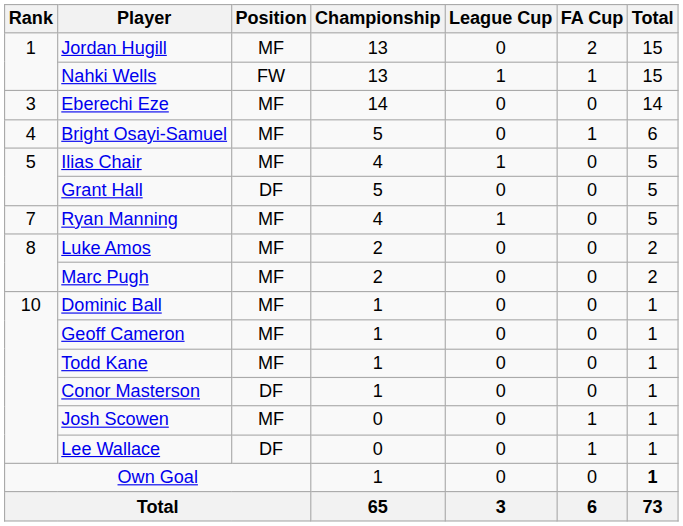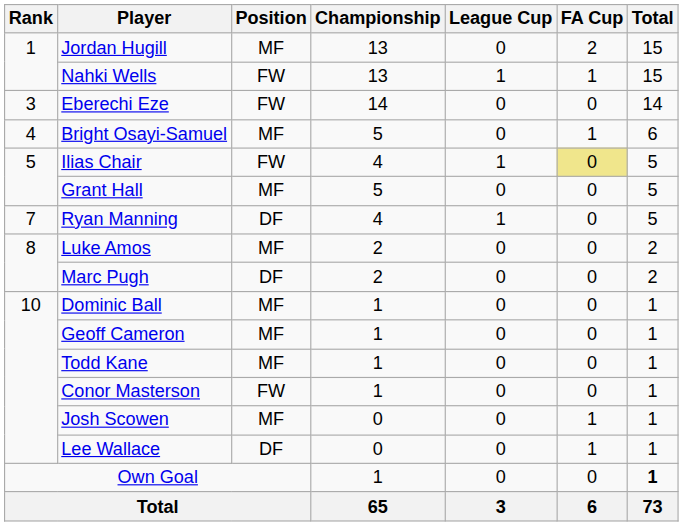 <table class="wikitable">
 <tr>
 <th>Rank</th>
 <th>Player</th>
 <th>Position</th>
 <th>Championship</th>
 <th>League Cup</th>
 <th>FA Cup</th>
 <th>Total</th>
 </tr>
 <tr>
 <td align=center valign=top rowspan=2>1</td>
 <td> <a href='#'>Jordan Hugill</a></td>
 <td align=center>MF</td>
 <td align=center>13</td>
 <td align=center>0</td>
 <td align=center>2</td>
 <td align=center>15</td>
 </tr>
 <tr>
 <td> <a href='#'>Nahki Wells</a></td>
 <td align=center>FW</td>
 <td align=center>13</td>
 <td align=center>1</td>
 <td align=center>1</td>
 <td align=center>15</td>
 </tr>
 <tr>
 <td align=center valign=top rowspan=1>3</td>
 <td> <a href='#'>Eberechi Eze</a></td>
-<td align=center>MF</td>
+<td align=center>FW</td>
 <td align=center>14</td>
 <td align=center>0</td>
 <td align=center>0</td>
 <td align=center>14</td>
 </tr>
 <tr>
 <td align=center valign=top rowspan=1>4</td>
 <td> <a href='#'>Bright Osayi-Samuel</a></td>
 <td align=center>MF</td>
 <td align=center>5</td>
 <td align=center>0</td>
 <td align=center>1</td>
 <td align=center>6</td>
 </tr>
 <tr>
 <td align=center valign=top rowspan=2>5</td>
 <td> <a href='#'>Ilias Chair</a></td>
-<td align=center>MF</td>
+<td align=center>FW</td>
 <td align=center>4</td>
 <td align=center>1</td>
-<td align=center>0</td>
+<td align=center style="background: khaki;">0</td>
 <td align=center>5</td>
 </tr>
 <tr>
 <td> <a href='#'>Grant Hall</a></td>
-<td align=center>DF</td>
+<td align=center>MF</td>
 <td align=center>5</td>
 <td align=center>0</td>
 <td align=center>0</td>
 <td align=center>5</td>
 </tr>
 <tr>
 <td align=center valign=top rowspan=1>7</td>
 <td> <a href='#'>Ryan Manning</a></td>
-<td align=center>MF</td>
+<td align=center>DF</td>
 <td align=center>4</td>
 <td align=center>1</td>
 <td align=center>0</td>
 <td align=center>5</td>
 </tr>
 <tr>
 <td align=center valign=top rowspan=2>8</td>
 <td> <a href='#'>Luke Amos</a></td>
 <td align=center>MF</td>
 <td align=center>2</td>
 <td align=center>0</td>
 <td align=center>0</td>
 <td align=center>2</td>
 </tr>
 <tr>
 <td> <a href='#'>Marc Pugh</a></td>
-<td align=center>MF</td>
+<td align=center>DF</td>
 <td align=center>2</td>
 <td align=center>0</td>
 <td align=center>0</td>
 <td align=center>2</td>
 </tr>
 <tr>
 <td align=center valign=top rowspan=6>10</td>
 <td> <a href='#'>Dominic Ball</a></td>
 <td align=center>MF</td>
 <td align=center>1</td>
 <td align=center>0</td>
 <td align=center>0</td>
 <td align=center>1</td>
 </tr>
 <tr>
 <td> <a href='#'>Geoff Cameron</a></td>
 <td align=center>MF</td>
 <td align=center>1</td>
 <td align=center>0</td>
 <td align=center>0</td>
 <td align=center>1</td>
 </tr>
 <tr>
 <td> <a href='#'>Todd Kane</a></td>
 <td align=center>MF</td>
 <td align=center>1</td>
 <td align=center>0</td>
 <td align=center>0</td>
 <td align=center>1</td>
 </tr>
 <tr>
 <td> <a href='#'>Conor Masterson</a></td>
-<td align=center>DF</td>
+<td align=center>FW</td>
 <td align=center>1</td>
 <td align=center>0</td>
 <td align=center>0</td>
 <td align=center>1</td>
 </tr>
 <tr>
 <td> <a href='#'>Josh Scowen</a></td>
 <td align=center>MF</td>
 <td align=center>0</td>
 <td align=center>0</td>
 <td align=center>1</td>
 <td align=center>1</td>
 </tr>
 <tr>
 <td> <a href='#'>Lee Wallace</a></td>
 <td align=center>DF</td>
 <td align=center>0</td>
 <td align=center>0</td>
 <td align=center>1</td>
 <td align=center>1</td>
 </tr>
 <tr>
 <td colspan=3 align=center><a href='#'>Own Goal</a></td>
 <td align=center>1</td>
 <td align=center>0</td>
 <td align=center>0</td>
 <td align=center><strong>1</strong></td>
 </tr>
 <tr>
 <th colspan=3>Total</th>
 <th>65</th>
 <th>3</th>
 <th>6</th>
 <th>73</th>
 </tr>
 </table>
